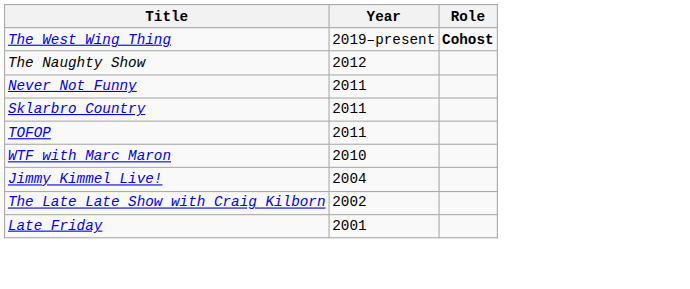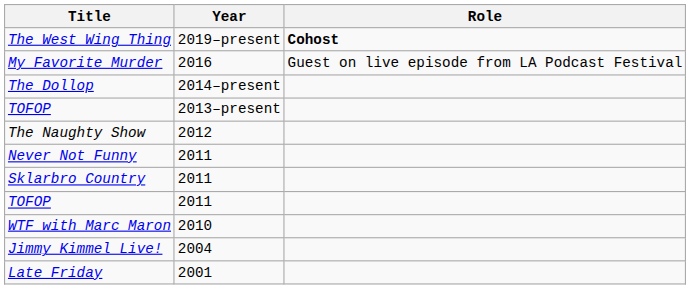 <table class="wikitable sortable">
 <tr>
 <th>Title</th>
 <th>Year</th>
 <th>Role</th>
 </tr>
 <tr>
 <td><em><a href='#'>The West Wing Thing</a></em></td>
 <td>2019–present</td>
 <td><strong>Cohost</strong></td>
+</tr>
+<tr>
+<td><em><a href='#'>My Favorite Murder</a></em></td>
+<td>2016</td>
+<td>Guest on live episode from LA Podcast Festival</td>
+</tr>
+<tr>
+<td><em><a href='#'>The Dollop</a></em></td>
+<td>2014–present</td>
+<td></td>
+</tr>
+<tr>
+<td><em><a href='#'>TOFOP</a></em></td>
+<td>2013–present</td>
+<td></td>
 </tr>
 <tr>
 <td><em>The Naughty Show</em></td>
 <td>2012</td>
 <td></td>
 </tr>
 <tr>
 <td><em><a href='#'>Never Not Funny</a></em></td>
 <td>2011</td>
 <td></td>
 </tr>
 <tr>
 <td><em><a href='#'>Sklarbro Country</a></em></td>
 <td>2011</td>
 <td></td>
 </tr>
 <tr>
 <td><em><a href='#'>TOFOP</a></em></td>
 <td>2011</td>
 <td></td>
 </tr>
 <tr>
 <td><em><a href='#'>WTF with Marc Maron</a></em></td>
 <td>2010</td>
 <td></td>
 </tr>
 <tr>
 <td><em><a href='#'>Jimmy Kimmel Live!</a></em></td>
 <td>2004</td>
 <td></td>
 </tr>
 <tr>
-<td><em><a href='#'>The Late Late Show with Craig Kilborn</a></em></td>
-<td>2002</td>
-<td></td>
-</tr>
-<tr>
 <td><em><a href='#'>Late Friday</a></em></td>
 <td>2001</td>
 <td></td>
 </tr>
 </table>
